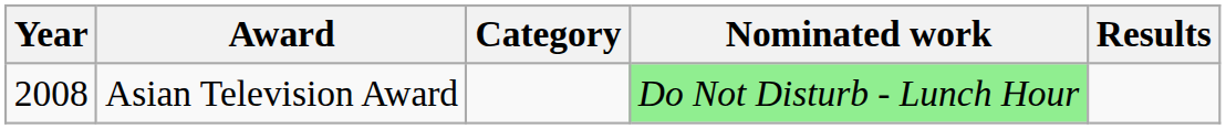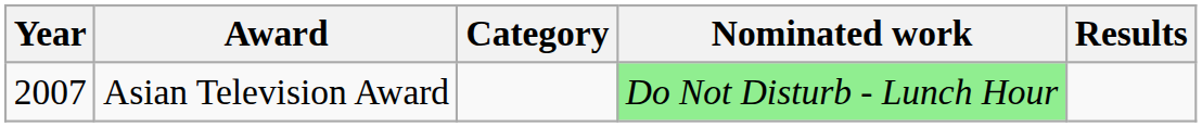 <table class="wikitable sortable">
 <tr>
 <th>Year</th>
 <th>Award</th>
 <th>Category</th>
 <th>Nominated work</th>
 <th>Results</th>
 </tr>
 <tr>
-<td>2008</td>
+<td>2007</td>
 <td>Asian Television Award</td>
 <td></td>
 <td style="background: lightgreen;"><em>Do Not Disturb - Lunch Hour</em></td>
 <td></td>
 </tr>
 </table>
